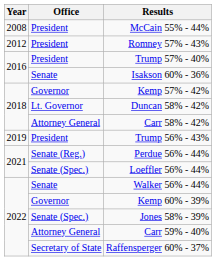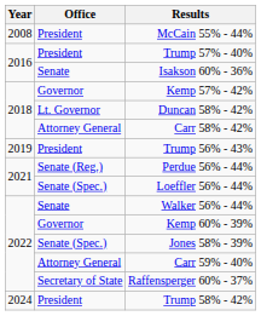 <table class=wikitable>
 <tr>
 <th>Year</th>
 <th>Office</th>
 <th>Results</th>
 </tr>
 <tr>
 <td>2008</td>
 <td><a href='#'>President</a></td>
 <td align="right" ><a href='#'>McCain</a> 55% - 44%</td>
-</tr>
-<tr>
-<td>2012</td>
-<td><a href='#'>President</a></td>
-<td align="right" ><a href='#'>Romney</a> 57% - 43%</td>
 </tr>
 <tr>
 <td rowspan=2>2016</td>
 <td><a href='#'>President</a></td>
 <td align="right" ><a href='#'>Trump</a> 57% - 40%</td>
 </tr>
 <tr>
 <td><a href='#'>Senate</a></td>
 <td align="right" ><a href='#'>Isakson</a> 60% - 36%</td>
 </tr>
 <tr>
 <td rowspan=3>2018</td>
 <td><a href='#'>Governor</a></td>
 <td align="right" ><a href='#'>Kemp</a> 57% - 42%</td>
 </tr>
 <tr>
 <td><a href='#'>Lt. Governor</a></td>
 <td align="right" ><a href='#'>Duncan</a> 58% - 42%</td>
 </tr>
 <tr>
 <td><a href='#'>Attorney General</a></td>
 <td align="right" ><a href='#'>Carr</a> 58% - 42%</td>
 </tr>
 <tr>
 <td>2019</td>
 <td><a href='#'>President</a></td>
 <td align="right" ><a href='#'>Trump</a> 56% - 43%</td>
 </tr>
 <tr>
 <td rowspan=2>2021</td>
 <td><a href='#'>Senate (Reg.)</a></td>
 <td align="right" ><a href='#'>Perdue</a> 56% - 44%</td>
 </tr>
 <tr>
 <td><a href='#'>Senate (Spec.)</a></td>
 <td align="right" ><a href='#'>Loeffler</a> 56% - 44%</td>
 </tr>
 <tr>
 <td rowspan=5>2022</td>
 <td><a href='#'>Senate</a></td>
 <td align="right" ><a href='#'>Walker</a> 56% - 44%</td>
 </tr>
 <tr>
 <td><a href='#'>Governor</a></td>
 <td align="right" ><a href='#'>Kemp</a> 60% - 39%</td>
 </tr>
 <tr>
 <td><a href='#'>Senate (Spec.)</a></td>
 <td align="right" ><a href='#'>Jones</a> 58% - 39%</td>
 </tr>
 <tr>
 <td><a href='#'>Attorney General</a></td>
 <td align="right" ><a href='#'>Carr</a> 59% - 40%</td>
 </tr>
 <tr>
 <td><a href='#'>Secretary of State</a></td>
 <td align="right" ><a href='#'>Raffensperger</a> 60% - 37%</td>
 </tr>
+<tr>
+<td>2024</td>
+<td><a href='#'>President</a></td>
+<td align="right" ><a href='#'>Trump</a> 58% - 42%</td>
+</tr>
 </table>
